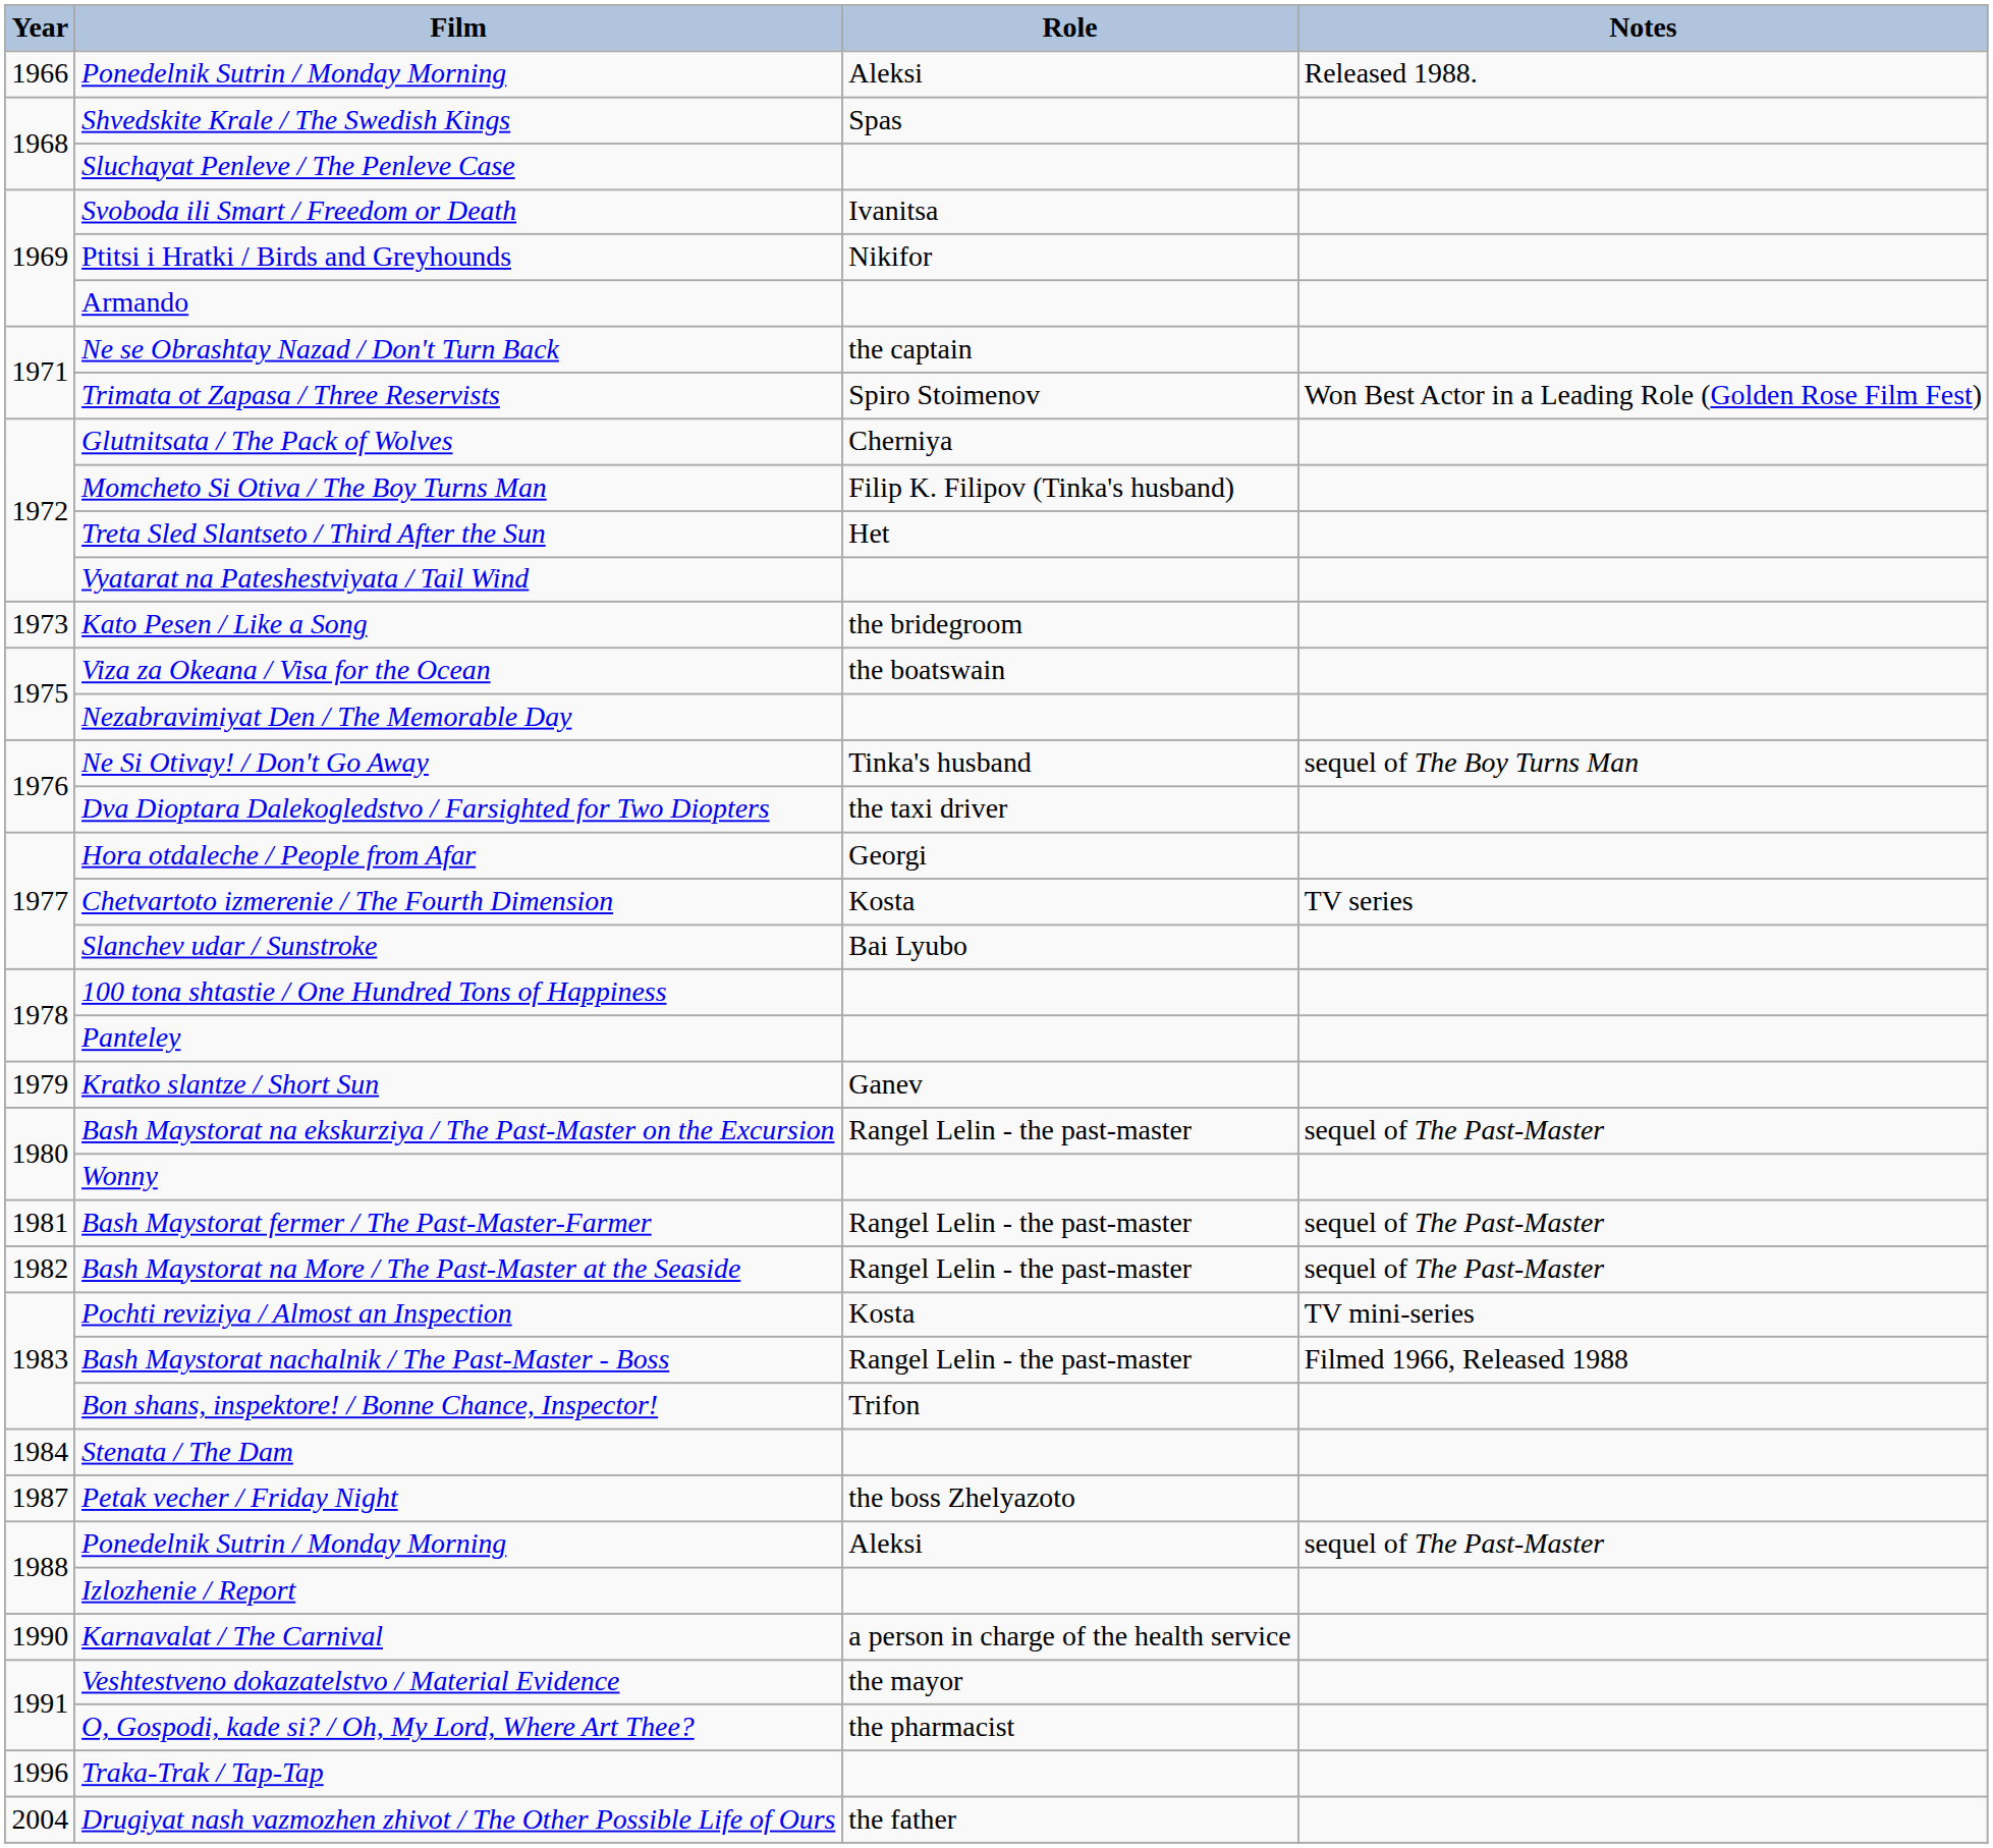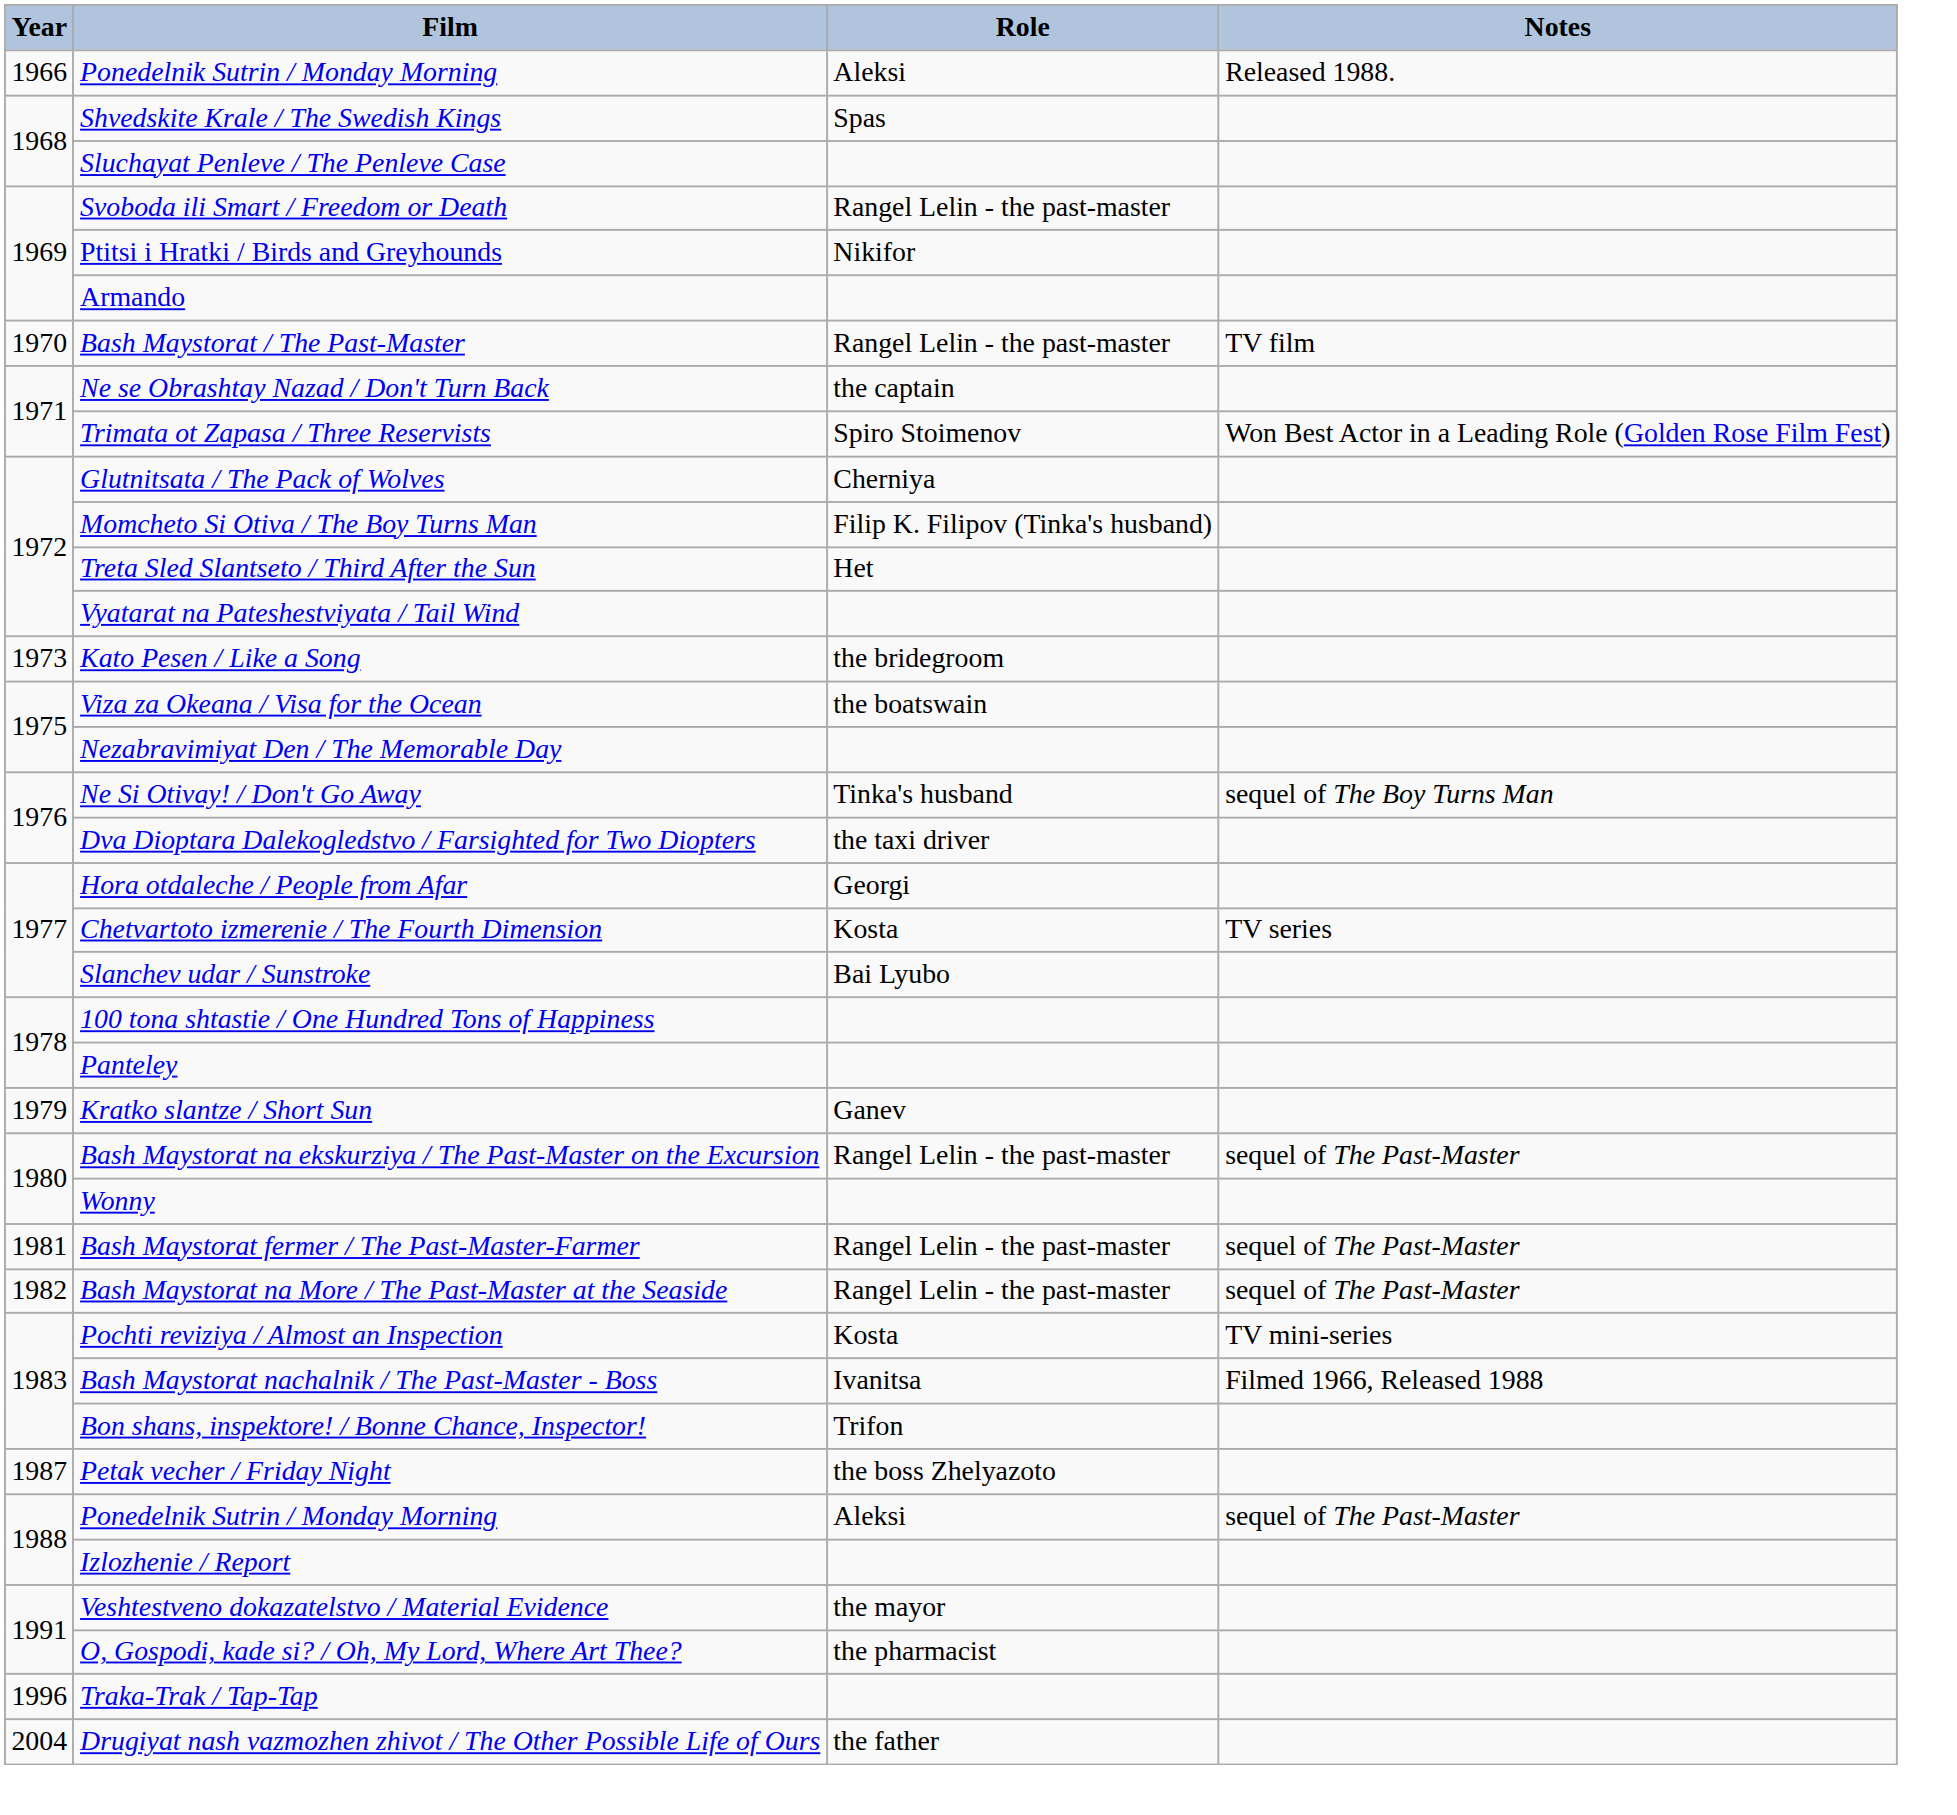 <table class="wikitable" style="font-size: 92%;">
 <tr>
 <th style="background:#B0C4DE;">Year</th>
 <th style="background:#B0C4DE;">Film</th>
 <th style="background:#B0C4DE;">Role</th>
 <th style="background:#B0C4DE;">Notes</th>
 </tr>
 <tr>
 <td rowspan="1">1966</td>
 <td><a href='#'><em>Ponedelnik Sutrin / Monday Morning</em></a></td>
 <td>Aleksi</td>
 <td>Released 1988.<br> </td>
 </tr>
 <tr>
 <td rowspan="2">1968</td>
 <td><a href='#'><em>Shvedskite Krale / The Swedish Kings</em></a></td>
 <td>Spas</td>
 <td></td>
 </tr>
 <tr>
 <td><a href='#'><em>Sluchayat Penleve / The Penleve Case</em></a></td>
 <td></td>
 <td></td>
 </tr>
 <tr>
 <td rowspan="3">1969</td>
 <td><a href='#'><em>Svoboda ili Smart / Freedom or Death</em></a></td>
-<td>Ivanitsa</td>
+<td>Rangel Lelin - the past-master</td>
 <td></td>
 </tr>
 <tr>
 <td><a href='#'>Ptitsi i Hratki / Birds and Greyhounds</a></td>
 <td>Nikifor</td>
 <td></td>
 </tr>
 <tr>
 <td><a href='#'>Armando</a></td>
 <td></td>
 <td></td>
+</tr>
+<tr>
+<td rowspan="1">1970</td>
+<td><a href='#'><em>Bash Maystorat / The Past-Master</em></a></td>
+<td>Rangel Lelin - the past-master</td>
+<td>TV film<br> </td>
 </tr>
 <tr>
 <td rowspan="2">1971</td>
 <td><a href='#'><em>Ne se Obrashtay Nazad / Don't Turn Back</em></a></td>
 <td>the captain</td>
 <td></td>
 </tr>
 <tr>
 <td><a href='#'><em>Trimata ot Zapasa / Three Reservists</em></a></td>
 <td>Spiro Stoimenov</td>
 <td>Won Best Actor in a Leading Role (<a href='#'>Golden Rose Film Fest</a>)<br></td>
 </tr>
 <tr>
 <td rowspan="4">1972</td>
 <td><a href='#'><em>Glutnitsata / The Pack of Wolves</em></a></td>
 <td>Cherniya</td>
 <td></td>
 </tr>
 <tr>
 <td><a href='#'><em>Momcheto Si Otiva / The Boy Turns Man</em></a></td>
 <td>Filip K. Filipov (Tinka's husband)</td>
 <td></td>
 </tr>
 <tr>
 <td><a href='#'><em>Treta Sled Slantseto / Third After the Sun</em></a></td>
 <td>Het</td>
 <td></td>
 </tr>
 <tr>
 <td><a href='#'><em>Vyatarat na Pateshestviyata / Tail Wind</em></a></td>
 <td></td>
 <td></td>
 </tr>
 <tr>
 <td rowspan="1">1973</td>
 <td><a href='#'><em>Kato Pesen / Like a Song</em></a></td>
 <td>the bridegroom</td>
 <td></td>
 </tr>
 <tr>
 <td rowspan="2">1975</td>
 <td><a href='#'><em>Viza za Okeana / Visa for the Ocean</em></a></td>
 <td>the boatswain</td>
 <td></td>
 </tr>
 <tr>
 <td><a href='#'><em>Nezabravimiyat Den / The Memorable Day</em></a></td>
 <td></td>
 <td></td>
 </tr>
 <tr>
 <td rowspan="2">1976</td>
 <td><a href='#'><em>Ne Si Otivay! / Don't Go Away</em></a></td>
 <td>Tinka's husband</td>
 <td>sequel of <em>The Boy Turns Man</em><br></td>
 </tr>
 <tr>
 <td><a href='#'><em>Dva Dioptara Dalekogledstvo / Farsighted for Two Diopters</em></a></td>
 <td>the taxi driver</td>
 <td></td>
 </tr>
 <tr>
 <td rowspan="3">1977</td>
 <td><a href='#'><em>Hora otdaleche / People from Afar</em></a></td>
 <td>Georgi</td>
 <td></td>
 </tr>
 <tr>
 <td><a href='#'><em>Chetvartoto izmerenie / The Fourth Dimension</em></a></td>
 <td>Kosta</td>
 <td>TV series<br></td>
 </tr>
 <tr>
 <td><a href='#'><em>Slanchev udar / Sunstroke</em></a></td>
 <td>Bai Lyubo</td>
 <td></td>
 </tr>
 <tr>
 <td rowspan="2">1978</td>
 <td><a href='#'><em>100 tona shtastie / One Hundred Tons of Happiness</em></a></td>
 <td></td>
 <td></td>
 </tr>
 <tr>
 <td><a href='#'><em>Panteley</em></a></td>
 <td></td>
 <td></td>
 </tr>
 <tr>
 <td rowspan="1">1979</td>
 <td><a href='#'><em>Kratko slantze / Short Sun</em></a></td>
 <td>Ganev</td>
 <td></td>
 </tr>
 <tr>
 <td rowspan="2">1980</td>
 <td><a href='#'><em>Bash Maystorat na ekskurziya / The Past-Master on the Excursion</em></a></td>
 <td>Rangel Lelin - the past-master</td>
 <td>sequel of <em>The Past-Master</em><br></td>
 </tr>
 <tr>
 <td><a href='#'><em>Wonny</em></a></td>
 <td></td>
 <td></td>
 </tr>
 <tr>
 <td rowspan="1">1981</td>
 <td><a href='#'><em>Bash Maystorat fermer / The Past-Master-Farmer</em></a></td>
 <td>Rangel Lelin - the past-master</td>
 <td>sequel of <em>The Past-Master</em><br></td>
 </tr>
 <tr>
 <td rowspan="1">1982</td>
 <td><a href='#'><em>Bash Maystorat na More / The Past-Master at the Seaside</em></a></td>
 <td>Rangel Lelin - the past-master</td>
 <td>sequel of <em>The Past-Master</em><br></td>
 </tr>
 <tr>
 <td rowspan="3">1983</td>
 <td><a href='#'><em>Pochti reviziya / Almost an Inspection</em></a></td>
 <td>Kosta</td>
 <td>TV mini-series<br></td>
 </tr>
 <tr>
 <td><a href='#'><em>Bash Maystorat nachalnik / The Past-Master - Boss</em></a></td>
-<td>Rangel Lelin - the past-master</td>
+<td>Ivanitsa</td>
 <td>Filmed 1966, Released 1988<br> </td>
 </tr>
 <tr>
 <td><a href='#'><em>Bon shans, inspektore! / Bonne Chance, Inspector!</em></a></td>
 <td>Trifon</td>
-<td></td>
-</tr>
-<tr>
-<td rowspan="1">1984</td>
-<td><a href='#'><em>Stenata / The Dam</em></a></td>
-<td></td>
 <td></td>
 </tr>
 <tr>
 <td rowspan="1">1987</td>
 <td><em><a href='#'>Petak vecher / Friday Night</a></em></td>
 <td>the boss Zhelyazoto</td>
 <td></td>
 </tr>
 <tr>
 <td rowspan="2">1988</td>
 <td><a href='#'><em>Ponedelnik Sutrin / Monday Morning</em></a></td>
 <td>Aleksi</td>
 <td>sequel of <em>The Past-Master</em><br></td>
 </tr>
 <tr>
 <td><a href='#'><em>Izlozhenie / Report</em></a></td>
 <td></td>
-<td></td>
-</tr>
-<tr>
-<td rowspan="1">1990</td>
-<td><a href='#'><em>Karnavalat / The Carnival</em></a></td>
-<td>a person in charge of the health service</td>
 <td></td>
 </tr>
 <tr>
 <td rowspan="2">1991</td>
 <td><a href='#'><em>Veshtestveno dokazatelstvo / Material Evidence</em></a></td>
 <td>the mayor</td>
 <td></td>
 </tr>
 <tr>
 <td><a href='#'><em>O, Gospodi, kade si? / Oh, My Lord, Where Art Thee?</em></a></td>
 <td>the pharmacist</td>
 <td></td>
 </tr>
 <tr>
 <td rowspan="1">1996</td>
 <td><a href='#'><em>Traka-Trak / Tap-Tap</em></a></td>
 <td></td>
 <td></td>
 </tr>
 <tr>
 <td rowspan="1">2004</td>
 <td><a href='#'><em>Drugiyat nash vazmozhen zhivot / The Other Possible Life of Ours</em></a></td>
 <td>the father</td>
 <td></td>
 </tr>
 </table>
